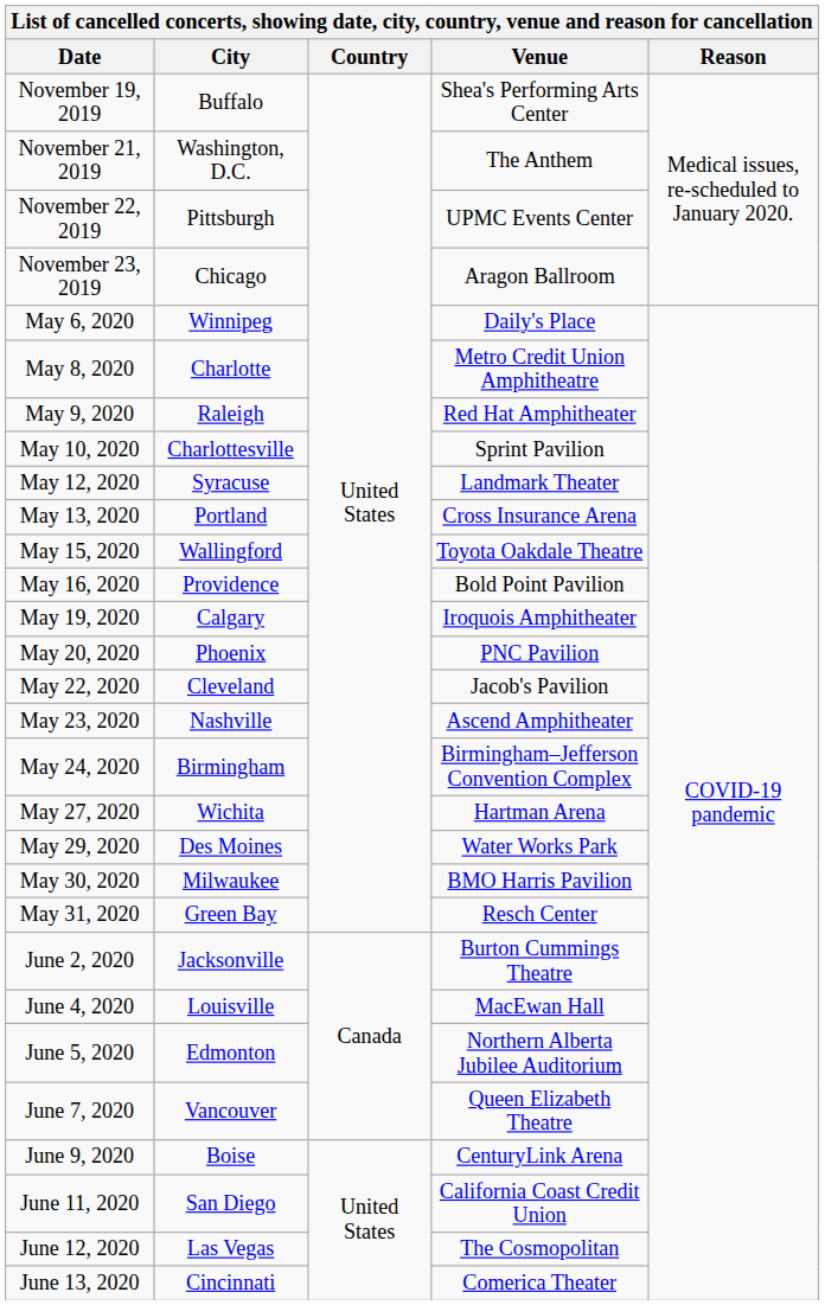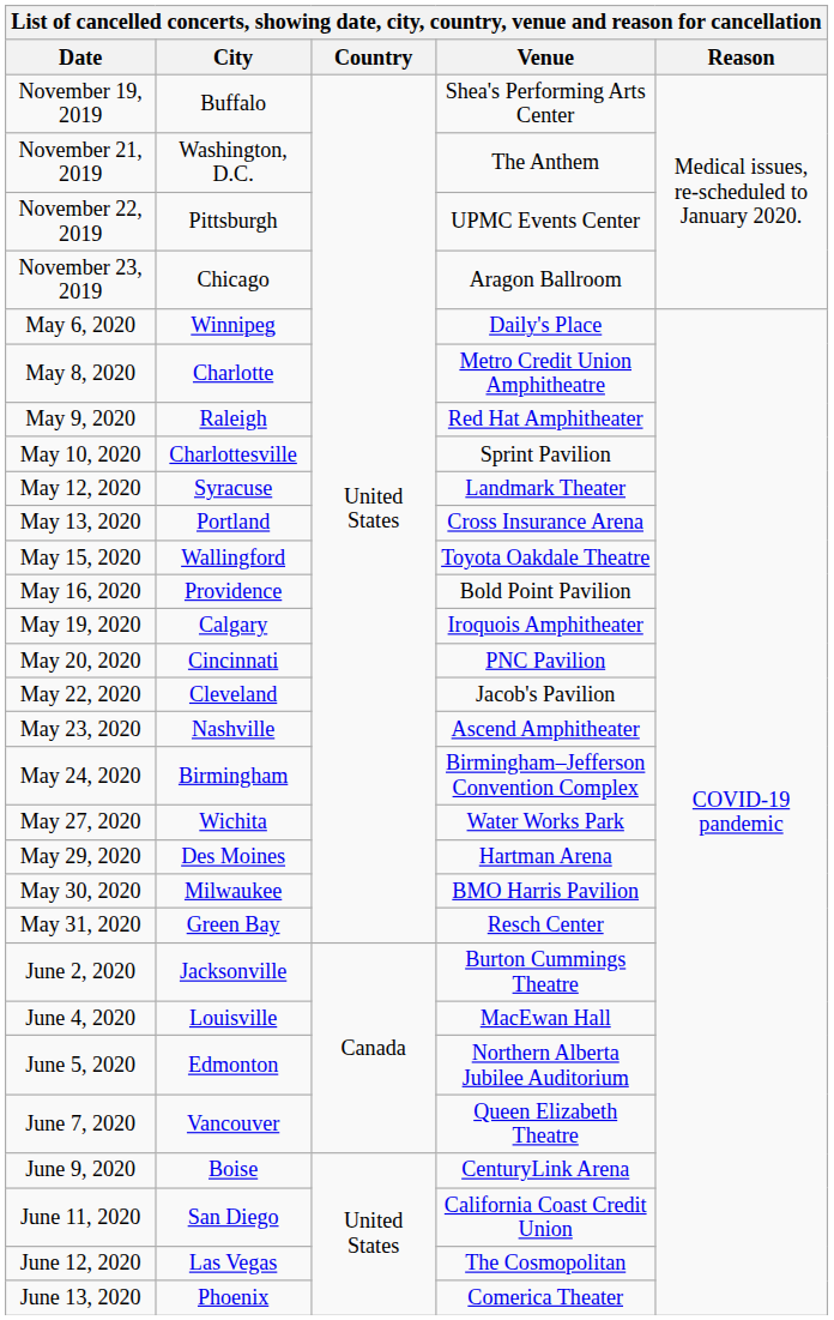 <table class="wikitable" style="text-align:center;">
 <tr>
 <th colspan="7" width="815">List of cancelled concerts, showing date, city, country, venue and reason for cancellation</th>
 </tr>
 <tr>
 <th scope="col" style="width:10em;">Date</th>
 <th scope="col" style="width:8em;">City</th>
 <th scope="col" style="width:8em;">Country</th>
 <th scope="col" style="width:16em;">Venue</th>
 <th scope="col" style="width:13em;">Reason</th>
 </tr>
 <tr>
 <td>November 19, 2019</td>
 <td>Buffalo</td>
 <td rowspan="21">United States</td>
 <td>Shea's Performing Arts Center</td>
 <td rowspan="4">Medical issues, re-scheduled to January 2020.</td>
 </tr>
 <tr>
 <td>November 21, 2019</td>
 <td>Washington, D.C.</td>
 <td>The Anthem</td>
 </tr>
 <tr>
 <td>November 22, 2019</td>
 <td>Pittsburgh</td>
 <td>UPMC Events Center</td>
 </tr>
 <tr>
 <td>November 23, 2019</td>
 <td>Chicago</td>
 <td>Aragon Ballroom</td>
 </tr>
 <tr>
 <td>May 6, 2020</td>
 <td><a href='#'>Winnipeg</a></td>
 <td><a href='#'>Daily's Place</a></td>
 <td rowspan="25"><a href='#'>COVID-19 pandemic</a></td>
 </tr>
 <tr>
 <td>May 8, 2020</td>
 <td><a href='#'>Charlotte</a></td>
 <td><a href='#'>Metro Credit Union Amphitheatre</a></td>
 </tr>
 <tr>
 <td>May 9, 2020</td>
 <td><a href='#'>Raleigh</a></td>
 <td><a href='#'>Red Hat Amphitheater</a></td>
 </tr>
 <tr>
 <td>May 10, 2020</td>
 <td><a href='#'>Charlottesville</a></td>
 <td>Sprint Pavilion</td>
 </tr>
 <tr>
 <td>May 12, 2020</td>
 <td><a href='#'>Syracuse</a></td>
 <td><a href='#'>Landmark Theater</a></td>
 </tr>
 <tr>
 <td>May 13, 2020</td>
 <td><a href='#'>Portland</a></td>
 <td><a href='#'>Cross Insurance Arena</a></td>
 </tr>
 <tr>
 <td>May 15, 2020</td>
 <td><a href='#'>Wallingford</a></td>
 <td><a href='#'>Toyota Oakdale Theatre</a></td>
 </tr>
 <tr>
 <td>May 16, 2020</td>
 <td><a href='#'>Providence</a></td>
 <td>Bold Point Pavilion</td>
 </tr>
 <tr>
 <td>May 19, 2020</td>
 <td><a href='#'>Calgary</a></td>
 <td><a href='#'>Iroquois Amphitheater</a></td>
 </tr>
 <tr>
 <td>May 20, 2020</td>
-<td><a href='#'>Phoenix</a></td>
+<td><a href='#'>Cincinnati</a></td>
 <td><a href='#'>PNC Pavilion</a></td>
 </tr>
 <tr>
 <td>May 22, 2020</td>
 <td><a href='#'>Cleveland</a></td>
 <td>Jacob's Pavilion</td>
 </tr>
 <tr>
 <td>May 23, 2020</td>
 <td><a href='#'>Nashville</a></td>
 <td><a href='#'>Ascend Amphitheater</a></td>
 </tr>
 <tr>
 <td>May 24, 2020</td>
 <td><a href='#'>Birmingham</a></td>
 <td><a href='#'>Birmingham–Jefferson Convention Complex</a></td>
 </tr>
 <tr>
 <td>May 27, 2020</td>
 <td><a href='#'>Wichita</a></td>
-<td><a href='#'>Hartman Arena</a></td>
+<td><a href='#'>Water Works Park</a></td>
 </tr>
 <tr>
 <td>May 29, 2020</td>
 <td><a href='#'>Des Moines</a></td>
-<td><a href='#'>Water Works Park</a></td>
+<td><a href='#'>Hartman Arena</a></td>
 </tr>
 <tr>
 <td>May 30, 2020</td>
 <td><a href='#'>Milwaukee</a></td>
 <td><a href='#'>BMO Harris Pavilion</a></td>
 </tr>
 <tr>
 <td>May 31, 2020</td>
 <td><a href='#'>Green Bay</a></td>
 <td><a href='#'>Resch Center</a></td>
 </tr>
 <tr>
 <td>June 2, 2020</td>
 <td><a href='#'>Jacksonville</a></td>
 <td rowspan="4">Canada</td>
 <td><a href='#'>Burton Cummings Theatre</a></td>
 </tr>
 <tr>
 <td>June 4, 2020</td>
 <td><a href='#'>Louisville</a></td>
 <td><a href='#'>MacEwan Hall</a></td>
 </tr>
 <tr>
 <td>June 5, 2020</td>
 <td><a href='#'>Edmonton</a></td>
 <td><a href='#'>Northern Alberta Jubilee Auditorium</a></td>
 </tr>
 <tr>
 <td>June 7, 2020</td>
 <td><a href='#'>Vancouver</a></td>
 <td><a href='#'>Queen Elizabeth Theatre</a></td>
 </tr>
 <tr>
 <td>June 9, 2020</td>
 <td><a href='#'>Boise</a></td>
 <td rowspan="4">United States</td>
 <td><a href='#'>CenturyLink Arena</a></td>
 </tr>
 <tr>
 <td>June 11, 2020</td>
 <td><a href='#'>San Diego</a></td>
 <td><a href='#'>California Coast Credit Union</a></td>
 </tr>
 <tr>
 <td>June 12, 2020</td>
 <td><a href='#'>Las Vegas</a></td>
 <td><a href='#'>The Cosmopolitan</a></td>
 </tr>
 <tr>
 <td>June 13, 2020</td>
-<td><a href='#'>Cincinnati</a></td>
+<td><a href='#'>Phoenix</a></td>
 <td><a href='#'>Comerica Theater</a></td>
 </tr>
 </table>
